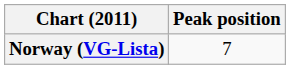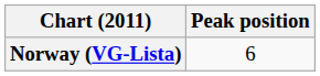 <table class="wikitable sortable plainrowheaders">
 <tr>
 <th scope="col">Chart (2011)</th>
 <th scope="col">Peak position</th>
 </tr>
 <tr>
 <th scope="row">Norway (<a href='#'>VG-Lista</a>)</th>
-<td style="text-align:center;">7</td>
+<td style="text-align:center;">6</td>
 </tr>
 </table>
